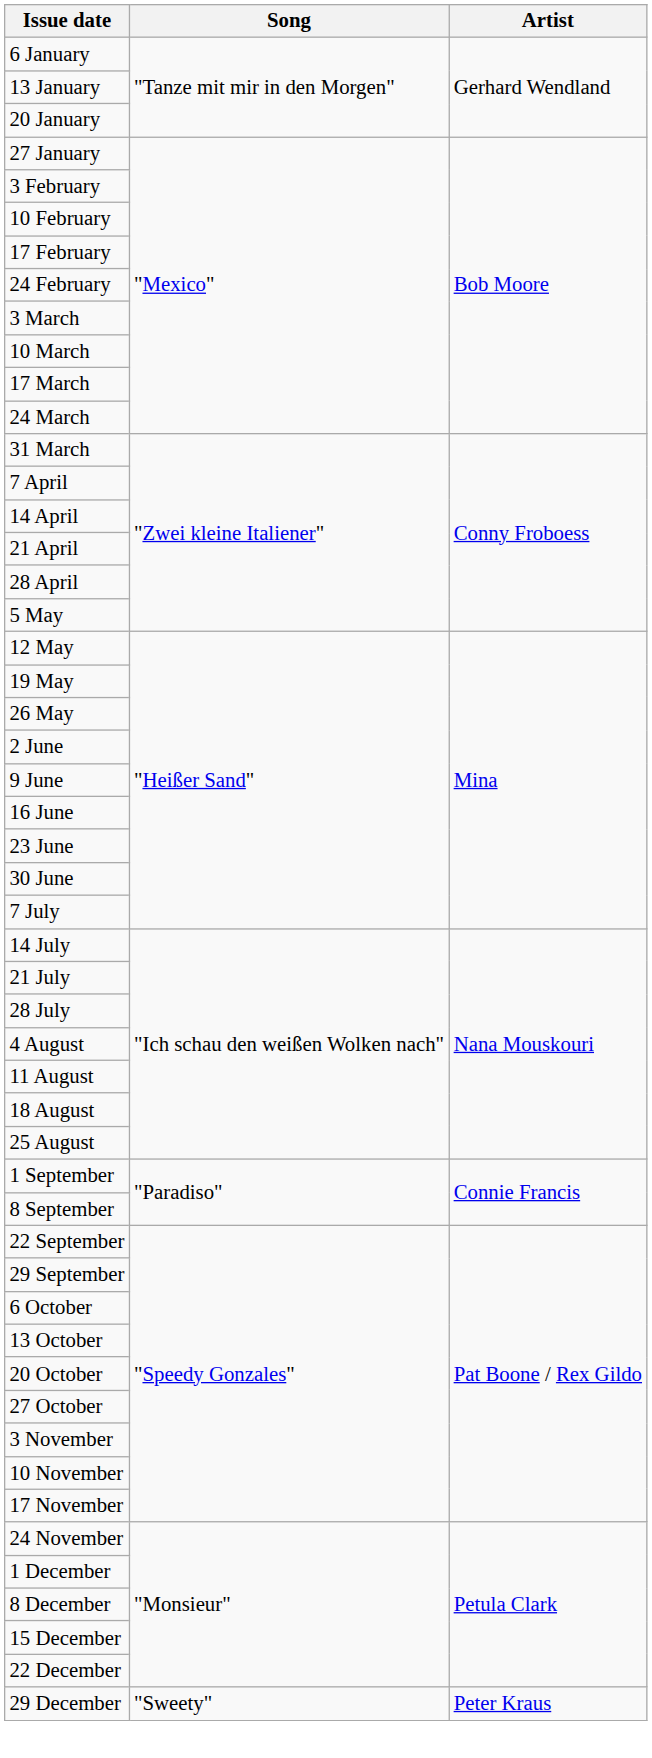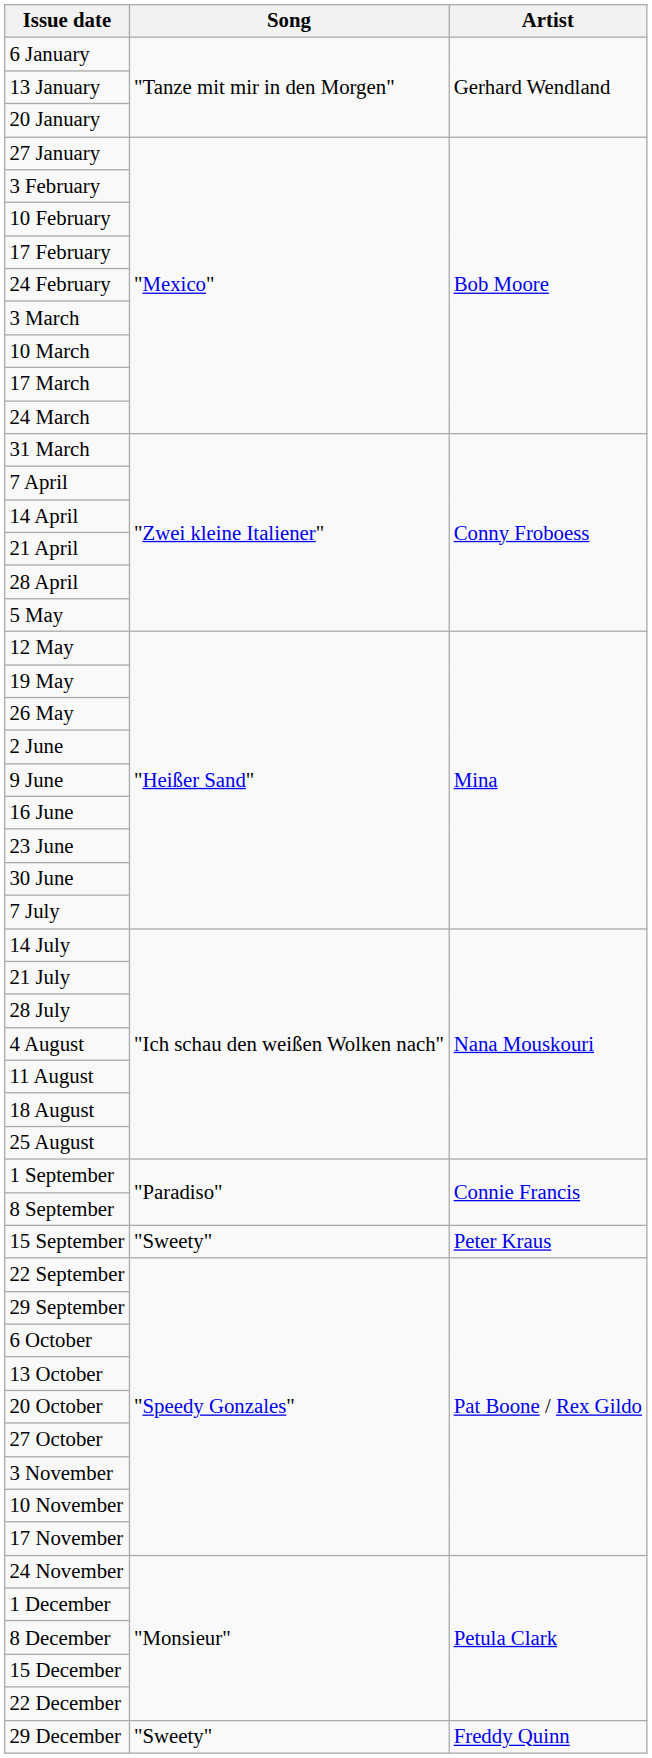 <table class="sortable wikitable">
 <tr>
 <th>Issue date</th>
 <th>Song</th>
 <th>Artist</th>
 </tr>
 <tr>
 <td>6 January</td>
 <td rowspan="3">"Tanze mit mir in den Morgen"</td>
 <td rowspan="3">Gerhard Wendland</td>
 </tr>
 <tr>
 <td>13 January</td>
 </tr>
 <tr>
 <td>20 January</td>
 </tr>
 <tr>
 <td>27 January</td>
 <td rowspan="9">"<a href='#'>Mexico</a>"</td>
 <td rowspan="9"><a href='#'>Bob Moore</a></td>
 </tr>
 <tr>
 <td>3 February</td>
 </tr>
 <tr>
 <td>10 February</td>
 </tr>
 <tr>
 <td>17 February</td>
 </tr>
 <tr>
 <td>24 February</td>
 </tr>
 <tr>
 <td>3 March</td>
 </tr>
 <tr>
 <td>10 March</td>
 </tr>
 <tr>
 <td>17 March</td>
 </tr>
 <tr>
 <td>24 March</td>
 </tr>
 <tr>
 <td>31 March</td>
 <td rowspan="6">"<a href='#'>Zwei kleine Italiener</a>"</td>
 <td rowspan="6"><a href='#'>Conny Froboess</a></td>
 </tr>
 <tr>
 <td>7 April</td>
 </tr>
 <tr>
 <td>14 April</td>
 </tr>
 <tr>
 <td>21 April</td>
 </tr>
 <tr>
 <td>28 April</td>
 </tr>
 <tr>
 <td>5 May</td>
 </tr>
 <tr>
 <td>12 May</td>
 <td rowspan="9">"<a href='#'>Heißer Sand</a>"</td>
 <td rowspan="9"><a href='#'>Mina</a></td>
 </tr>
 <tr>
 <td>19 May</td>
 </tr>
 <tr>
 <td>26 May</td>
 </tr>
 <tr>
 <td>2 June</td>
 </tr>
 <tr>
 <td>9 June</td>
 </tr>
 <tr>
 <td>16 June</td>
 </tr>
 <tr>
 <td>23 June</td>
 </tr>
 <tr>
 <td>30 June</td>
 </tr>
 <tr>
 <td>7 July</td>
 </tr>
 <tr>
 <td>14 July</td>
 <td rowspan="7">"Ich schau den weißen Wolken nach"</td>
 <td rowspan="7"><a href='#'>Nana Mouskouri</a></td>
 </tr>
 <tr>
 <td>21 July</td>
 </tr>
 <tr>
 <td>28 July</td>
 </tr>
 <tr>
 <td>4 August</td>
 </tr>
 <tr>
 <td>11 August</td>
 </tr>
 <tr>
 <td>18 August</td>
 </tr>
 <tr>
 <td>25 August</td>
 </tr>
 <tr>
 <td>1 September</td>
 <td rowspan="2">"Paradiso"</td>
 <td rowspan="2"><a href='#'>Connie Francis</a></td>
 </tr>
 <tr>
 <td>8 September</td>
 </tr>
 <tr>
+<td>15 September</td>
+<td>"Sweety"</td>
+<td><a href='#'>Peter Kraus</a></td>
+</tr>
+<tr>
 <td>22 September</td>
 <td rowspan="9">"<a href='#'>Speedy Gonzales</a>"</td>
 <td rowspan="9"><a href='#'>Pat Boone</a> / <a href='#'>Rex Gildo</a></td>
 </tr>
 <tr>
 <td>29 September</td>
 </tr>
 <tr>
 <td>6 October</td>
 </tr>
 <tr>
 <td>13 October</td>
 </tr>
 <tr>
 <td>20 October</td>
 </tr>
 <tr>
 <td>27 October</td>
 </tr>
 <tr>
 <td>3 November</td>
 </tr>
 <tr>
 <td>10 November</td>
 </tr>
 <tr>
 <td>17 November</td>
 </tr>
 <tr>
 <td>24 November</td>
 <td rowspan="5">"Monsieur"</td>
 <td rowspan="5"><a href='#'>Petula Clark</a></td>
 </tr>
 <tr>
 <td>1 December</td>
 </tr>
 <tr>
 <td>8 December</td>
 </tr>
 <tr>
 <td>15 December</td>
 </tr>
 <tr>
 <td>22 December</td>
 </tr>
 <tr>
 <td>29 December</td>
 <td>"Sweety"</td>
-<td><a href='#'>Peter Kraus</a></td>
+<td><a href='#'>Freddy Quinn</a></td>
 </tr>
 </table>
